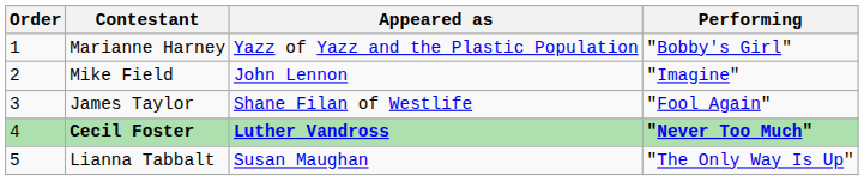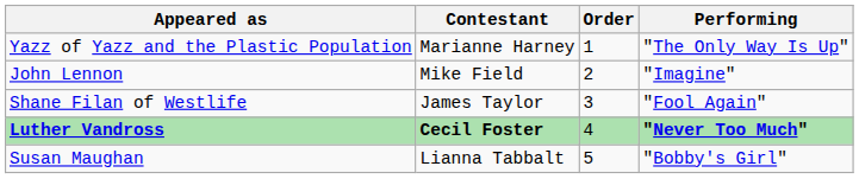 <table class="wikitable">
 <tr>
+<th>Appeared as</th>
+<th>Contestant</th>
 <th>Order</th>
-<th>Contestant</th>
-<th>Appeared as</th>
 <th>Performing</th>
 </tr>
 <tr>
+<td><a href='#'>Yazz</a> of <a href='#'>Yazz and the Plastic Population</a></td>
+<td>Marianne Harney</td>
 <td>1</td>
-<td>Marianne Harney</td>
-<td><a href='#'>Yazz</a> of <a href='#'>Yazz and the Plastic Population</a></td>
-<td>"<a href='#'>Bobby's Girl</a>"</td>
+<td>"<a href='#'>The Only Way Is Up</a>"</td>
 </tr>
 <tr>
+<td><a href='#'>John Lennon</a></td>
+<td>Mike Field</td>
 <td>2</td>
-<td>Mike Field</td>
-<td><a href='#'>John Lennon</a></td>
 <td>"<a href='#'>Imagine</a>"</td>
 </tr>
 <tr>
+<td><a href='#'>Shane Filan</a> of <a href='#'>Westlife</a></td>
+<td>James Taylor</td>
 <td>3</td>
-<td>James Taylor</td>
-<td><a href='#'>Shane Filan</a> of <a href='#'>Westlife</a></td>
 <td>"<a href='#'>Fool Again</a>"</td>
 </tr>
 <tr style="background:#ACE1AF;">
+<td><strong><a href='#'>Luther Vandross</a></strong></td>
+<td><strong>Cecil Foster</strong></td>
 <td>4</td>
-<td><strong>Cecil Foster</strong></td>
-<td><strong><a href='#'>Luther Vandross</a></strong></td>
 <td><strong>"<a href='#'>Never Too Much</a>"</strong></td>
 </tr>
 <tr>
+<td><a href='#'>Susan Maughan</a></td>
+<td>Lianna Tabbalt</td>
 <td>5</td>
-<td>Lianna Tabbalt</td>
-<td><a href='#'>Susan Maughan</a></td>
-<td>"<a href='#'>The Only Way Is Up</a>"</td>
+<td>"<a href='#'>Bobby's Girl</a>"</td>
 </tr>
 </table>
